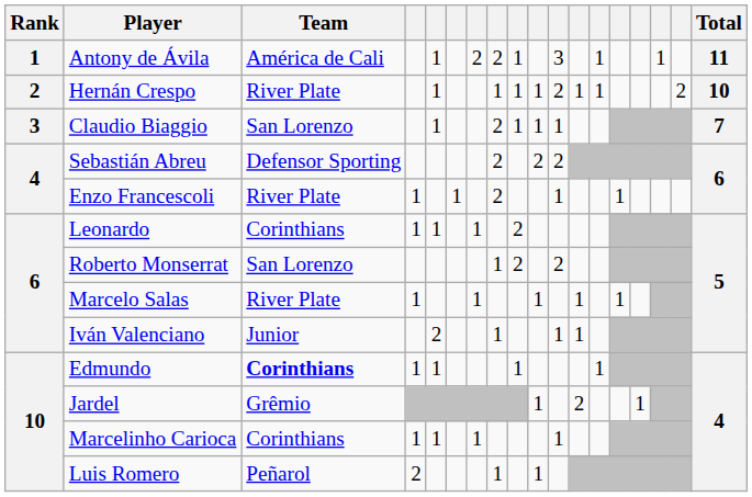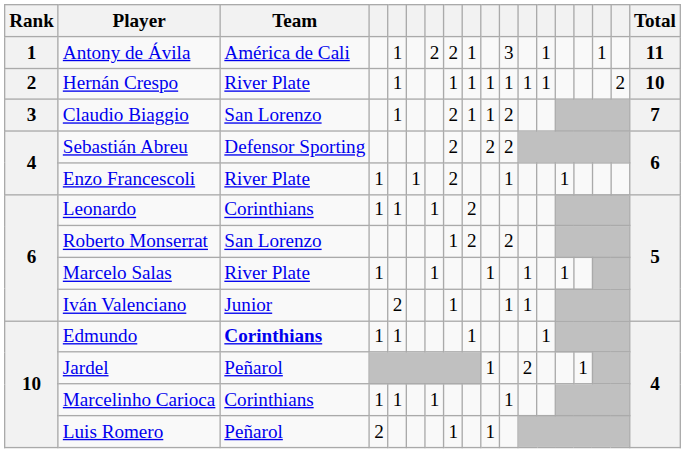 <table class="wikitable" style="text-align:center; font-size:90%">
 <tr>
 <th>Rank</th>
 <th>Player</th>
 <th>Team</th>
 <th></th>
 <th></th>
 <th></th>
 <th></th>
 <th></th>
 <th></th>
 <th></th>
 <th></th>
 <th></th>
 <th></th>
 <th></th>
 <th></th>
 <th></th>
 <th></th>
 <th>Total</th>
 </tr>
 <tr>
 <th>1</th>
 <td align=left> <a href='#'>Antony de Ávila</a></td>
 <td align=left> <a href='#'>América de Cali</a></td>
 <td></td>
 <td>1</td>
 <td></td>
 <td>2</td>
 <td>2</td>
 <td>1</td>
 <td></td>
 <td>3</td>
 <td></td>
 <td>1</td>
 <td></td>
 <td></td>
 <td>1</td>
 <td></td>
 <th>11</th>
 </tr>
 <tr>
 <th>2</th>
 <td align=left> <a href='#'>Hernán Crespo</a></td>
 <td align=left> <a href='#'>River Plate</a></td>
 <td></td>
 <td>1</td>
 <td></td>
 <td></td>
 <td>1</td>
 <td>1</td>
 <td>1</td>
-<td>2</td>
+<td>1</td>
 <td>1</td>
 <td>1</td>
 <td></td>
 <td></td>
 <td></td>
 <td>2</td>
 <th>10</th>
 </tr>
 <tr>
 <th>3</th>
 <td align=left> <a href='#'>Claudio Biaggio</a></td>
 <td align=left> <a href='#'>San Lorenzo</a></td>
 <td></td>
 <td>1</td>
 <td></td>
 <td></td>
 <td>2</td>
 <td>1</td>
 <td>1</td>
-<td>1</td>
+<td>2</td>
 <td></td>
 <td></td>
 <td bgcolor="silver" colspan=4></td>
 <th>7</th>
 </tr>
 <tr>
 <th rowspan=2>4</th>
 <td align=left> <a href='#'>Sebastián Abreu</a></td>
 <td align=left> <a href='#'>Defensor Sporting</a></td>
 <td></td>
 <td></td>
 <td></td>
 <td></td>
 <td>2</td>
 <td></td>
 <td>2</td>
 <td>2</td>
 <td bgcolor="silver" colspan=6></td>
 <th rowspan=2>6</th>
 </tr>
 <tr>
 <td align=left> <a href='#'>Enzo Francescoli</a></td>
 <td align=left> <a href='#'>River Plate</a></td>
 <td>1</td>
 <td></td>
 <td>1</td>
 <td></td>
 <td>2</td>
 <td></td>
 <td></td>
 <td>1</td>
 <td></td>
 <td></td>
 <td>1</td>
 <td></td>
 <td></td>
 <td></td>
 </tr>
 <tr>
 <th rowspan=4>6</th>
 <td align=left> <a href='#'>Leonardo</a></td>
 <td align=left> <a href='#'>Corinthians</a></td>
 <td>1</td>
 <td>1</td>
 <td></td>
 <td>1</td>
 <td></td>
 <td>2</td>
 <td></td>
 <td></td>
 <td></td>
 <td></td>
 <td bgcolor="silver" colspan=4></td>
 <th rowspan=4>5</th>
 </tr>
 <tr>
 <td align=left> <a href='#'>Roberto Monserrat</a></td>
 <td align=left> <a href='#'>San Lorenzo</a></td>
 <td></td>
 <td></td>
 <td></td>
 <td></td>
 <td>1</td>
 <td>2</td>
 <td></td>
 <td>2</td>
 <td></td>
 <td></td>
 <td bgcolor="silver" colspan=4></td>
 </tr>
 <tr>
 <td align=left> <a href='#'>Marcelo Salas</a></td>
 <td align=left> <a href='#'>River Plate</a></td>
 <td>1</td>
 <td></td>
 <td></td>
 <td>1</td>
 <td></td>
 <td></td>
 <td>1</td>
 <td></td>
 <td>1</td>
 <td></td>
 <td>1</td>
 <td></td>
 <td bgcolor="silver" colspan=2></td>
 </tr>
 <tr>
 <td align=left> <a href='#'>Iván Valenciano</a></td>
 <td align=left> <a href='#'>Junior</a></td>
 <td></td>
 <td>2</td>
 <td></td>
 <td></td>
 <td>1</td>
 <td></td>
 <td></td>
 <td>1</td>
 <td>1</td>
 <td></td>
 <td bgcolor="silver" colspan=4></td>
 </tr>
 <tr>
 <th rowspan=4>10</th>
 <td align=left> <a href='#'>Edmundo</a></td>
 <td align=left><strong> <a href='#'>Corinthians</a></strong></td>
 <td>1</td>
 <td>1</td>
 <td></td>
 <td></td>
 <td></td>
 <td>1</td>
 <td></td>
 <td></td>
 <td></td>
 <td>1</td>
 <td bgcolor="silver" colspan=4></td>
 <th rowspan=4>4</th>
 </tr>
 <tr>
 <td align=left> <a href='#'>Jardel</a></td>
-<td align=left> <a href='#'>Grêmio</a></td>
+<td align=left> <a href='#'>Peñarol</a></td>
 <td bgcolor="silver" colspan=6></td>
 <td>1</td>
 <td></td>
 <td>2</td>
 <td></td>
 <td></td>
 <td>1</td>
 <td bgcolor="silver" colspan=2></td>
 </tr>
 <tr>
 <td align=left> <a href='#'>Marcelinho Carioca</a></td>
 <td align=left> <a href='#'>Corinthians</a></td>
 <td>1</td>
 <td>1</td>
 <td></td>
 <td>1</td>
 <td></td>
 <td></td>
 <td></td>
 <td>1</td>
 <td></td>
 <td></td>
 <td bgcolor="silver" colspan=4></td>
 </tr>
 <tr>
 <td align=left> <a href='#'>Luis Romero</a></td>
 <td align=left> <a href='#'>Peñarol</a></td>
 <td>2</td>
 <td></td>
 <td></td>
 <td></td>
 <td>1</td>
 <td></td>
 <td>1</td>
 <td></td>
 <td bgcolor="silver" colspan=6></td>
 </tr>
 </table>
